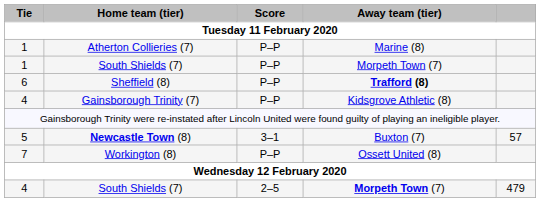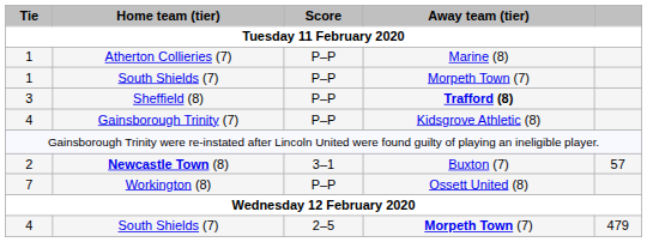 <table class="wikitable" style="width: 700px; background:WhiteSmoke; text-align:center; font-size:90%">
 <tr>
 <td scope="col" style="width:  7.50%; background:silver;"><strong>Tie</strong></td>
 <td scope="col" style="width: 36.25%; background:silver;"><strong>Home team (tier)</strong></td>
 <td scope="col" style="width: 12.50%; background:silver;"><strong>Score</strong></td>
 <td scope="col" style="width: 36.25%; background:silver;"><strong>Away team (tier)</strong></td>
 <td scope="col" style="width:  7.50%; background:silver;"><strong></strong></td>
 </tr>
 <tr>
 <td colspan="5" style= background:White><strong>Tuesday 11 February 2020</strong></td>
 </tr>
 <tr>
 <td>1</td>
 <td><a href='#'>Atherton Collieries</a> (7)</td>
 <td>P–P</td>
 <td><a href='#'>Marine</a> (8)</td>
 <td></td>
 </tr>
 <tr>
 <td>1</td>
 <td><a href='#'>South Shields</a> (7)</td>
 <td>P–P</td>
 <td><a href='#'>Morpeth Town</a> (7)</td>
 <td></td>
 </tr>
 <tr>
-<td>6</td>
+<td>3</td>
 <td><a href='#'>Sheffield</a> (8)</td>
 <td>P–P</td>
 <td><strong><a href='#'>Trafford</a> (8)</strong></td>
 <td></td>
 </tr>
 <tr>
 <td>4</td>
 <td><a href='#'>Gainsborough Trinity</a> (7)</td>
 <td>P–P</td>
 <td><a href='#'>Kidsgrove Athletic</a> (8)</td>
 <td></td>
 </tr>
 <tr>
 <td colspan="5" style="background:GhostWhite; height:20px; text-align:center; font-size:90%">Gainsborough Trinity were re-instated after Lincoln United were found guilty of playing an ineligible player.</td>
 </tr>
 <tr>
-<td>5</td>
+<td>2</td>
 <td><strong><a href='#'>Newcastle Town</a></strong> (8)</td>
 <td>3–1</td>
 <td><a href='#'>Buxton</a> (7)</td>
 <td>57</td>
 </tr>
 <tr>
 <td>7</td>
 <td><a href='#'>Workington</a> (8)</td>
 <td>P–P</td>
 <td><a href='#'>Ossett United</a> (8)</td>
 <td></td>
 </tr>
 <tr>
 <td colspan="5" style= background:White><strong>Wednesday 12 February 2020</strong></td>
 </tr>
 <tr>
 <td>4</td>
 <td><a href='#'>South Shields</a> (7)</td>
 <td>2–5</td>
 <td><strong><a href='#'>Morpeth Town</a></strong> (7)</td>
 <td>479</td>
 </tr>
 </table>
